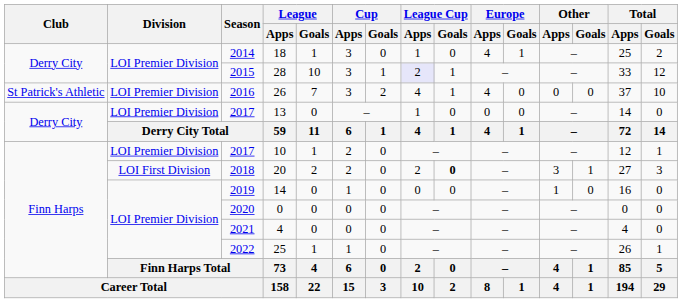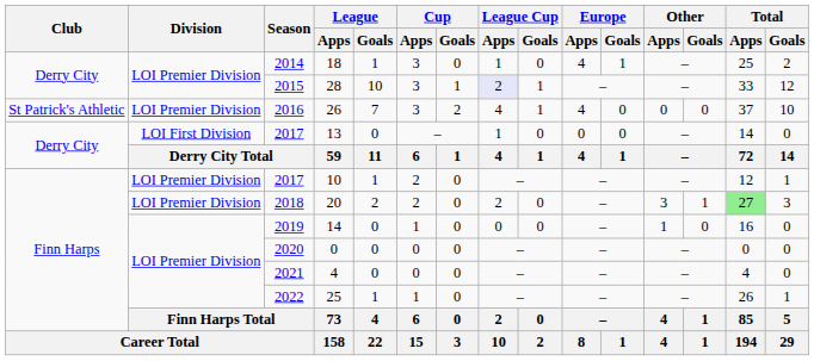 <table class="wikitable" style="text-align:center">
 <tr>
 <th rowspan="2">Club</th>
 <th rowspan="2">Division</th>
 <th rowspan="2">Season</th>
 <th colspan="2"><a href='#'>League</a></th>
 <th colspan="2"><a href='#'>Cup</a></th>
 <th colspan="2"><a href='#'>League Cup</a></th>
 <th colspan="2"><a href='#'>Europe</a></th>
 <th colspan="2">Other</th>
 <th colspan="2">Total</th>
 </tr>
 <tr>
 <th>Apps</th>
 <th>Goals</th>
 <th>Apps</th>
 <th>Goals</th>
 <th>Apps</th>
 <th>Goals</th>
 <th>Apps</th>
 <th>Goals</th>
 <th>Apps</th>
 <th>Goals</th>
 <th>Apps</th>
 <th>Goals</th>
 </tr>
 <tr>
 <td rowspan="2"><a href='#'>Derry City</a></td>
 <td rowspan="2"><a href='#'>LOI Premier Division</a></td>
 <td><a href='#'>2014</a></td>
 <td>18</td>
 <td>1</td>
 <td>3</td>
 <td>0</td>
 <td>1</td>
 <td>0</td>
 <td>4</td>
 <td>1</td>
 <td colspan="2">–</td>
 <td>25</td>
 <td>2</td>
 </tr>
 <tr>
 <td><a href='#'>2015</a></td>
 <td>28</td>
 <td>10</td>
 <td>3</td>
 <td>1</td>
 <td style="background: lavender;">2</td>
 <td>1</td>
 <td colspan="2">–</td>
 <td colspan="2">–</td>
 <td>33</td>
 <td>12</td>
 </tr>
 <tr>
 <td><a href='#'>St Patrick's Athletic</a></td>
 <td><a href='#'>LOI Premier Division</a></td>
 <td><a href='#'>2016</a></td>
 <td>26</td>
 <td>7</td>
 <td>3</td>
 <td>2</td>
 <td>4</td>
 <td>1</td>
 <td>4</td>
 <td>0</td>
 <td>0</td>
 <td>0</td>
 <td>37</td>
 <td>10</td>
 </tr>
 <tr>
 <td rowspan="2"><a href='#'>Derry City</a></td>
-<td><a href='#'>LOI Premier Division</a></td>
+<td><a href='#'>LOI First Division</a></td>
 <td><a href='#'>2017</a></td>
 <td>13</td>
 <td>0</td>
 <td colspan="2">–</td>
 <td>1</td>
 <td>0</td>
 <td>0</td>
 <td>0</td>
 <td colspan="2">–</td>
 <td>14</td>
 <td>0</td>
 </tr>
 <tr>
 <th colspan="2">Derry City Total</th>
 <th>59</th>
 <th>11</th>
 <th>6</th>
 <th>1</th>
 <th>4</th>
 <th>1</th>
 <th>4</th>
 <th>1</th>
 <th colspan="2">–</th>
 <th>72</th>
 <th>14</th>
 </tr>
 <tr>
 <td rowspan="7"><a href='#'>Finn Harps</a></td>
 <td><a href='#'>LOI Premier Division</a></td>
 <td><a href='#'>2017</a></td>
 <td>10</td>
 <td>1</td>
 <td>2</td>
 <td>0</td>
 <td colspan="2">–</td>
 <td colspan="2">–</td>
 <td colspan="2">–</td>
 <td>12</td>
 <td>1</td>
 </tr>
 <tr>
-<td><a href='#'>LOI First Division</a></td>
+<td><a href='#'>LOI Premier Division</a></td>
 <td><a href='#'>2018</a></td>
 <td>20</td>
 <td>2</td>
 <td>2</td>
 <td>0</td>
 <td>2</td>
-<td><strong>0</strong></td>
+<td>0</td>
 <td colspan="2">–</td>
 <td>3</td>
 <td>1</td>
-<td>27</td>
+<td style="background: lightgreen;">27</td>
 <td>3</td>
 </tr>
 <tr>
 <td rowspan="4"><a href='#'>LOI Premier Division</a></td>
 <td><a href='#'>2019</a></td>
 <td>14</td>
 <td>0</td>
 <td>1</td>
 <td>0</td>
 <td>0</td>
 <td>0</td>
 <td colspan="2">–</td>
 <td>1</td>
 <td>0</td>
 <td>16</td>
 <td>0</td>
 </tr>
 <tr>
 <td><a href='#'>2020</a></td>
 <td>0</td>
 <td>0</td>
 <td>0</td>
 <td>0</td>
 <td colspan="2">–</td>
 <td colspan="2">–</td>
 <td colspan="2">–</td>
 <td>0</td>
 <td>0</td>
 </tr>
 <tr>
 <td><a href='#'>2021</a></td>
 <td>4</td>
 <td>0</td>
 <td>0</td>
 <td>0</td>
 <td colspan="2">–</td>
 <td colspan="2">–</td>
 <td colspan="2">–</td>
 <td>4</td>
 <td>0</td>
 </tr>
 <tr>
 <td><a href='#'>2022</a></td>
 <td>25</td>
 <td>1</td>
 <td>1</td>
 <td>0</td>
 <td colspan="2">–</td>
 <td colspan="2">–</td>
 <td colspan="2">–</td>
 <td>26</td>
 <td>1</td>
 </tr>
 <tr>
 <th colspan="2">Finn Harps Total</th>
 <th>73</th>
 <th>4</th>
 <th>6</th>
 <th>0</th>
 <th>2</th>
 <th>0</th>
 <th colspan="2">–</th>
 <th>4</th>
 <th>1</th>
 <th>85</th>
 <th>5</th>
 </tr>
 <tr>
 <th colspan="3">Career Total</th>
 <th>158</th>
 <th>22</th>
 <th>15</th>
 <th>3</th>
 <th>10</th>
 <th>2</th>
 <th>8</th>
 <th>1</th>
 <th>4</th>
 <th>1</th>
 <th>194</th>
 <th>29</th>
 </tr>
 </table>
